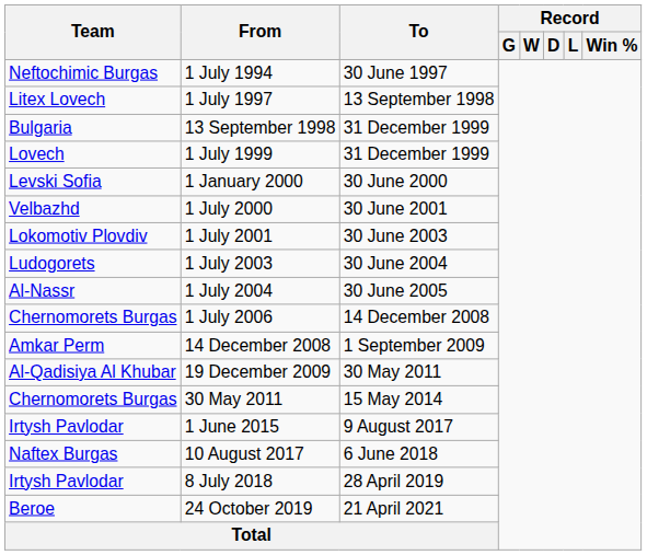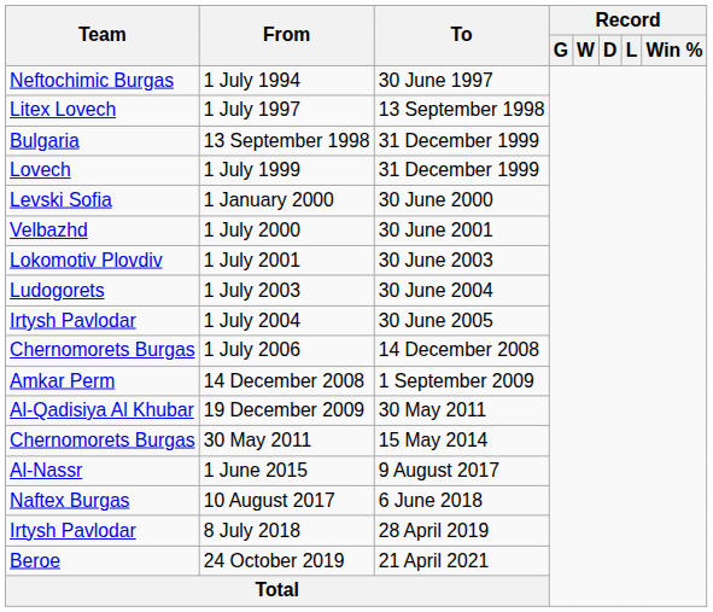 <table class="wikitable" style="text-align: center">
 <tr>
 <th rowspan=2>Team</th>
 <th rowspan=2>From</th>
 <th rowspan=2>To</th>
 <th colspan=6>Record</th>
 </tr>
 <tr>
 <th>G</th>
 <th>W</th>
 <th>D</th>
 <th>L</th>
 <th>Win %</th>
 </tr>
 <tr>
 <td align=left><a href='#'>Neftochimic Burgas</a></td>
 <td align=left>1 July 1994</td>
 <td align=left>30 June 1997<br></td>
 </tr>
 <tr>
 <td align=left><a href='#'>Litex Lovech</a></td>
 <td align=left>1 July 1997</td>
 <td align=left>13 September 1998<br></td>
 </tr>
 <tr>
 <td align=left><a href='#'>Bulgaria</a></td>
 <td align=left>13 September 1998</td>
 <td align=left>31 December 1999<br></td>
 </tr>
 <tr>
 <td align=left><a href='#'>Lovech</a></td>
 <td align=left>1 July 1999</td>
 <td align=left>31 December 1999<br></td>
 </tr>
 <tr>
 <td align=left><a href='#'>Levski Sofia</a></td>
 <td align=left>1 January 2000</td>
 <td align=left>30 June 2000<br></td>
 </tr>
 <tr>
 <td align=left><a href='#'>Velbazhd</a></td>
 <td align=left>1 July 2000</td>
 <td align=left>30 June 2001<br></td>
 </tr>
 <tr>
 <td align=left><a href='#'>Lokomotiv Plovdiv</a></td>
 <td align=left>1 July 2001</td>
 <td align=left>30 June 2003<br></td>
 </tr>
 <tr>
 <td align=left><a href='#'>Ludogorets</a></td>
 <td align=left>1 July 2003</td>
 <td align=left>30 June 2004<br></td>
 </tr>
 <tr>
-<td align=left><a href='#'>Al-Nassr</a></td>
+<td align=left><a href='#'>Irtysh Pavlodar</a></td>
 <td align=left>1 July 2004</td>
 <td align=left>30 June 2005<br></td>
 </tr>
 <tr>
 <td align=left><a href='#'>Chernomorets Burgas</a></td>
 <td align=left>1 July 2006</td>
 <td align=left>14 December 2008<br></td>
 </tr>
 <tr>
 <td align=left><a href='#'>Amkar Perm</a></td>
 <td align=left>14 December 2008</td>
 <td align=left>1 September 2009<br></td>
 </tr>
 <tr>
 <td align=left><a href='#'>Al-Qadisiya Al Khubar</a></td>
 <td align=left>19 December 2009</td>
 <td align=left>30 May 2011<br></td>
 </tr>
 <tr>
 <td align=left><a href='#'>Chernomorets Burgas</a></td>
 <td align=left>30 May 2011</td>
 <td align=left>15 May 2014<br></td>
 </tr>
 <tr>
-<td align=left><a href='#'>Irtysh Pavlodar</a></td>
+<td align=left><a href='#'>Al-Nassr</a></td>
 <td align=left>1 June 2015</td>
 <td align=left>9 August 2017<br></td>
 </tr>
 <tr>
 <td align=left><a href='#'>Naftex Burgas</a></td>
 <td align=left>10 August 2017</td>
 <td align=left>6 June 2018<br></td>
 </tr>
 <tr>
 <td align=left><a href='#'>Irtysh Pavlodar</a></td>
 <td align=left>8 July 2018</td>
 <td align=left>28 April 2019<br></td>
 </tr>
 <tr>
 <td align=left><a href='#'>Beroe</a></td>
 <td align=left>24 October 2019</td>
 <td align=left>21 April 2021<br></td>
 </tr>
 <tr>
 <th colspan=3>Total<br></th>
 </tr>
 </table>
